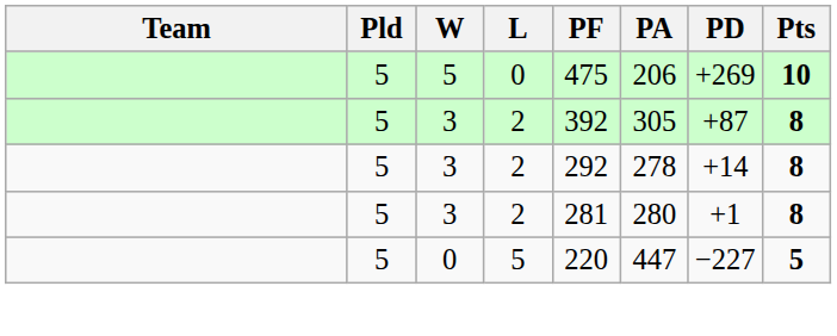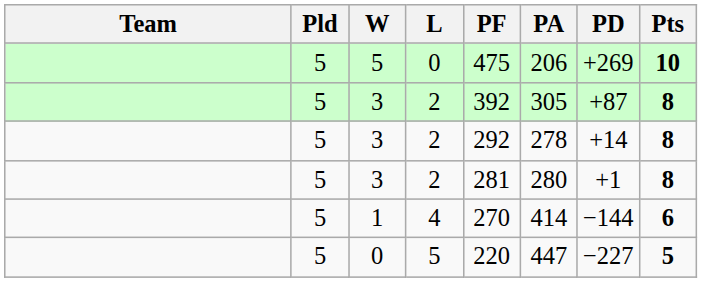 <table class=wikitable style="text-align:center">
 <tr>
 <th width=180>Team</th>
 <th width=30>Pld</th>
 <th width=30>W</th>
 <th width=30>L</th>
 <th width=30>PF</th>
 <th width=30>PA</th>
 <th width=30>PD</th>
 <th width=30>Pts</th>
 </tr>
 <tr align=center bgcolor="#ccffcc">
 <td align=left></td>
 <td>5</td>
 <td>5</td>
 <td>0</td>
 <td>475</td>
 <td>206</td>
 <td>+269</td>
 <td><strong>10</strong></td>
 </tr>
 <tr align=center bgcolor="#ccffcc">
 <td align=left></td>
 <td>5</td>
 <td>3</td>
 <td>2</td>
 <td>392</td>
 <td>305</td>
 <td>+87</td>
 <td><strong>8</strong></td>
 </tr>
 <tr align=center>
 <td align=left></td>
 <td>5</td>
 <td>3</td>
 <td>2</td>
 <td>292</td>
 <td>278</td>
 <td>+14</td>
 <td><strong>8</strong></td>
 </tr>
 <tr align=center>
 <td align=left></td>
 <td>5</td>
 <td>3</td>
 <td>2</td>
 <td>281</td>
 <td>280</td>
 <td>+1</td>
 <td><strong>8</strong></td>
 </tr>
 <tr align=center>
 <td align=left></td>
 <td>5</td>
+<td>1</td>
+<td>4</td>
+<td>270</td>
+<td>414</td>
+<td>−144</td>
+<td><strong>6</strong></td>
+</tr>
+<tr align=center>
+<td align=left></td>
+<td>5</td>
 <td>0</td>
 <td>5</td>
 <td>220</td>
 <td>447</td>
 <td>−227</td>
 <td><strong>5</strong></td>
 </tr>
 </table>
